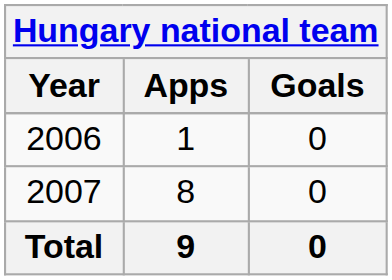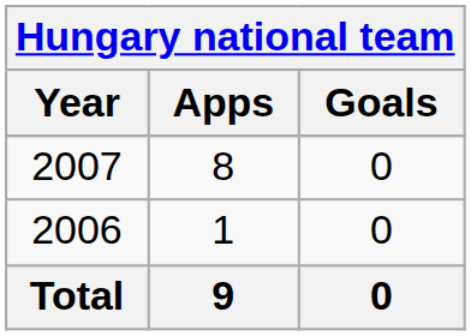 <table class="wikitable" style="text-align:center">
 <tr>
 <th colspan=3><a href='#'>Hungary national team</a></th>
 </tr>
 <tr>
 <th>Year</th>
 <th>Apps</th>
 <th>Goals</th>
 </tr>
 <tr>
 </tr>
 <tr>
-<td>2006</td>
-<td>1</td>
+<td>2007</td>
+<td>8</td>
 <td>0</td>
 </tr>
 <tr>
-<td>2007</td>
-<td>8</td>
+<td>2006</td>
+<td>1</td>
 <td>0</td>
 </tr>
 <tr>
 <th>Total</th>
 <th>9</th>
 <th>0</th>
 </tr>
 </table>
